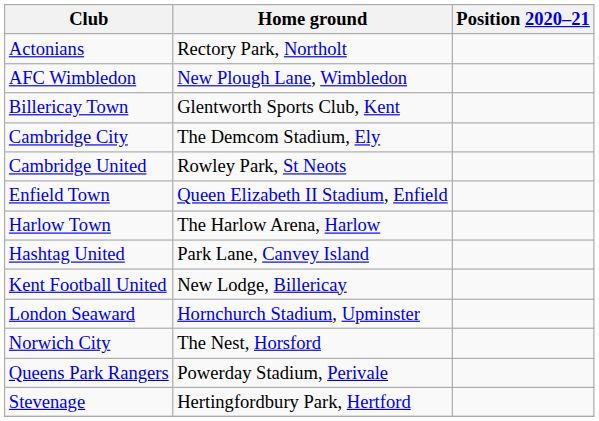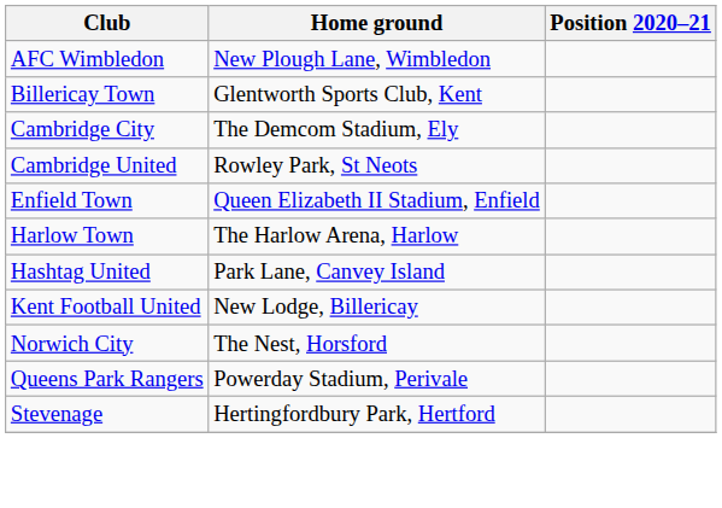 <table class="wikitable sortable" style="text-align:center;">
 <tr>
 <th>Club</th>
 <th>Home ground</th>
 <th>Position <a href='#'>2020–21</a></th>
-</tr>
-<tr>
-<td style="text-align:left;"><a href='#'>Actonians</a></td>
-<td style="text-align:left;">Rectory Park, <a href='#'>Northolt</a></td>
-<td></td>
 </tr>
 <tr>
 <td style="text-align:left;"><a href='#'>AFC Wimbledon</a></td>
 <td style="text-align:left;"><a href='#'>New Plough Lane</a>, <a href='#'>Wimbledon</a></td>
 <td></td>
 </tr>
 <tr>
 <td style="text-align:left;"><a href='#'>Billericay Town</a></td>
 <td style="text-align:left;">Glentworth Sports Club, <a href='#'>Kent</a></td>
 <td></td>
 </tr>
 <tr>
 <td style="text-align:left;"><a href='#'>Cambridge City</a></td>
 <td style="text-align:left;">The Demcom Stadium, <a href='#'>Ely</a></td>
 <td></td>
 </tr>
 <tr>
 <td style="text-align:left;"><a href='#'>Cambridge United</a></td>
 <td style="text-align:left;">Rowley Park, <a href='#'>St Neots</a></td>
 <td></td>
 </tr>
 <tr>
 <td style="text-align:left;"><a href='#'>Enfield Town</a></td>
 <td style="text-align:left;"><a href='#'>Queen Elizabeth II Stadium</a>, <a href='#'>Enfield</a></td>
 <td></td>
 </tr>
 <tr>
 <td style="text-align:left;"><a href='#'>Harlow Town</a></td>
 <td style="text-align:left;">The Harlow Arena, <a href='#'>Harlow</a></td>
 <td></td>
 </tr>
 <tr>
 <td style="text-align:left;"><a href='#'>Hashtag United</a></td>
 <td style="text-align:left;">Park Lane, <a href='#'>Canvey Island</a></td>
 <td></td>
 </tr>
 <tr>
 <td style="text-align:left;"><a href='#'>Kent Football United</a></td>
 <td style="text-align:left;">New Lodge, <a href='#'>Billericay</a></td>
 <td></td>
 </tr>
 <tr>
-<td style="text-align:left;"><a href='#'>London Seaward</a></td>
-<td style="text-align:left;"><a href='#'>Hornchurch Stadium</a>, <a href='#'>Upminster</a></td>
-<td></td>
-</tr>
-<tr>
 <td style="text-align:left;"><a href='#'>Norwich City</a></td>
 <td style="text-align:left;">The Nest, <a href='#'>Horsford</a></td>
 <td></td>
 </tr>
 <tr>
 <td style="text-align:left;"><a href='#'>Queens Park Rangers</a></td>
 <td style="text-align:left;">Powerday Stadium, <a href='#'>Perivale</a></td>
 <td></td>
 </tr>
 <tr>
 <td style="text-align:left;"><a href='#'>Stevenage</a></td>
 <td style="text-align:left;">Hertingfordbury Park, <a href='#'>Hertford</a></td>
 <td></td>
 </tr>
 <tr>
 </tr>
 </table>
